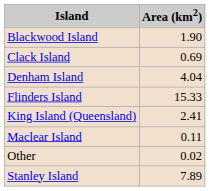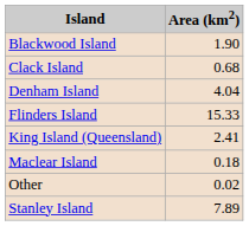 <table class="wikitable sortable">
 <tr>
 <th style="background: #CCC;" class="unsortable">Island</th>
 <th style="background: #CCC;">Area (km<sup>2</sup>)</th>
 </tr>
 <tr style="background:#F2E0CE;">
 <td><a href='#'>Blackwood Island</a></td>
 <td align="right">1.90</td>
 </tr>
 <tr style="background:#F2E0CE;">
 <td><a href='#'>Clack Island</a></td>
-<td align="right">0.69</td>
+<td align="right">0.68</td>
 </tr>
 <tr style="background:#F2E0CE;">
 <td><a href='#'>Denham Island</a></td>
 <td align="right">4.04</td>
 </tr>
 <tr style="background:#F2E0CE;">
 <td><a href='#'>Flinders Island</a></td>
 <td align="right">15.33</td>
 </tr>
 <tr style="background:#F2E0CE;">
 <td><a href='#'>King Island (Queensland)</a></td>
 <td align="right">2.41</td>
 </tr>
 <tr style="background:#F2E0CE;">
 <td><a href='#'>Maclear Island</a></td>
-<td align="right">0.11</td>
+<td align="right">0.18</td>
 </tr>
 <tr style="background:#F2E0CE;">
 <td>Other</td>
 <td align="right">0.02</td>
 </tr>
 <tr style="background:#F2E0CE;">
 <td><a href='#'>Stanley Island</a></td>
 <td align="right">7.89</td>
 </tr>
 </table>
